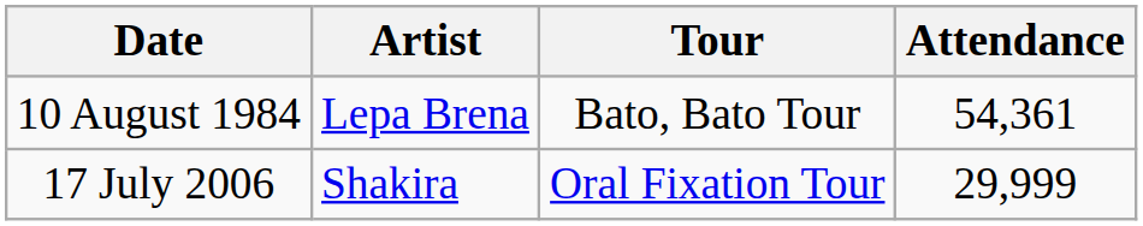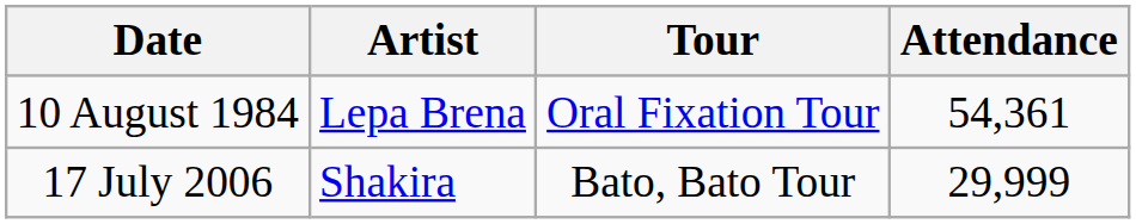 <table class="wikitable" style="text-align: center;font-size:100%;">
 <tr>
 <th>Date</th>
 <th>Artist</th>
 <th>Tour</th>
 <th>Attendance</th>
 </tr>
 <tr>
 <td>10 August 1984</td>
 <td align=left> <a href='#'>Lepa Brena</a></td>
-<td>Bato, Bato Tour</td>
+<td><a href='#'>Oral Fixation Tour</a></td>
 <td>54,361</td>
 </tr>
 <tr>
 <td>17 July 2006</td>
 <td align=left> <a href='#'>Shakira</a></td>
-<td><a href='#'>Oral Fixation Tour</a></td>
+<td>Bato, Bato Tour</td>
 <td>29,999</td>
 </tr>
 </table>
